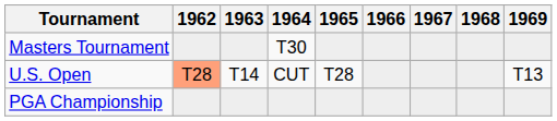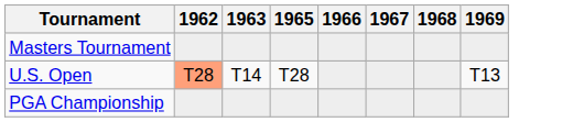 <table class="wikitable" style="font-size:95%;text-align:center;">
 <tr>
 <th>Tournament</th>
 <th>1962</th>
 <th>1963</th>
-<th>1964</th>
 <th>1965</th>
 <th>1966</th>
 <th>1967</th>
 <th>1968</th>
 <th>1969</th>
 </tr>
 <tr>
 <td align=left><a href='#'>Masters Tournament</a></td>
 <td style="background:#eeeeee;"></td>
 <td style="background:#eeeeee;"></td>
-<td>T30</td>
 <td style="background:#eeeeee;"></td>
 <td style="background:#eeeeee;"></td>
 <td style="background:#eeeeee;"></td>
 <td style="background:#eeeeee;"></td>
 <td style="background:#eeeeee;"></td>
 </tr>
 <tr>
 <td align=left><a href='#'>U.S. Open</a></td>
 <td style="background: lightsalmon;">T28</td>
 <td>T14</td>
-<td>CUT</td>
 <td>T28</td>
 <td style="background:#eeeeee;"></td>
 <td style="background:#eeeeee;"></td>
 <td style="background:#eeeeee;"></td>
 <td>T13</td>
 </tr>
 <tr>
 <td align=left><a href='#'>PGA Championship</a></td>
 <td style="background:#eeeeee;"></td>
 <td style="background:#eeeeee;"></td>
 <td style="background:#eeeeee;"></td>
 <td style="background:#eeeeee;"></td>
 <td style="background:#eeeeee;"></td>
 <td style="background:#eeeeee;"></td>
 <td style="background:#eeeeee;"></td>
-<td style="background:#eeeeee;"></td>
 </tr>
 </table>
